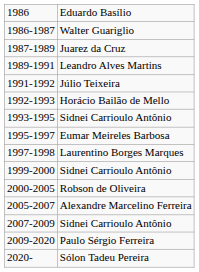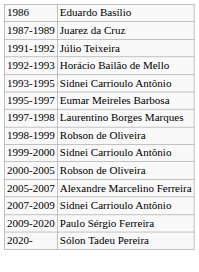 <table class="wikitable">
 <tr>
 <td>1986</td>
 <td>Eduardo Basílio</td>
 </tr>
 <tr>
-<td>1986-1987</td>
-<td>Walter Guariglio</td>
-</tr>
-<tr>
 <td>1987-1989</td>
 <td>Juarez da Cruz</td>
-</tr>
-<tr>
-<td>1989-1991</td>
-<td>Leandro Alves Martins</td>
 </tr>
 <tr>
 <td>1991-1992</td>
 <td>Júlio Teixeira</td>
 </tr>
 <tr>
 <td>1992-1993</td>
 <td>Horácio Bailão de Mello</td>
 </tr>
 <tr>
 <td>1993-1995</td>
 <td>Sidnei Carrioulo Antônio</td>
 </tr>
 <tr>
 <td>1995-1997</td>
 <td>Eumar Meireles Barbosa</td>
 </tr>
 <tr>
 <td>1997-1998</td>
 <td>Laurentino Borges Marques</td>
+</tr>
+<tr>
+<td>1998-1999</td>
+<td>Robson de Oliveira</td>
 </tr>
 <tr>
 <td>1999-2000</td>
 <td>Sidnei Carrioulo Antônio</td>
 </tr>
 <tr>
 <td>2000-2005</td>
 <td>Robson de Oliveira</td>
 </tr>
 <tr>
 <td>2005-2007</td>
 <td>Alexandre Marcelino Ferreira</td>
 </tr>
 <tr>
 <td>2007-2009</td>
 <td>Sidnei Carrioulo Antônio</td>
 </tr>
 <tr>
 <td>2009-2020</td>
 <td>Paulo Sérgio Ferreira</td>
 </tr>
 <tr>
 <td>2020-</td>
 <td>Sólon Tadeu Pereira</td>
 </tr>
 </table>
